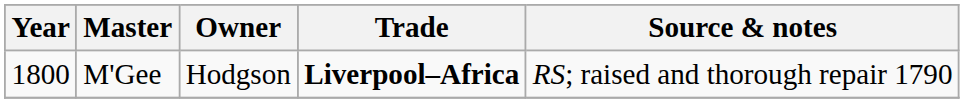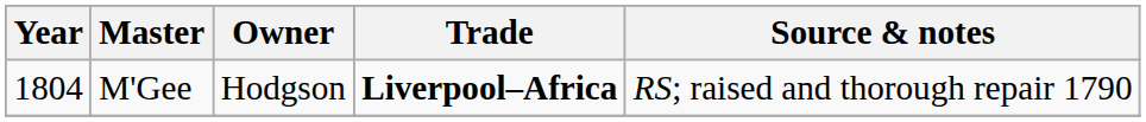 <table class=" wikitable">
 <tr>
 <th>Year</th>
 <th>Master</th>
 <th>Owner</th>
 <th>Trade</th>
 <th>Source & notes</th>
 </tr>
 <tr>
-<td>1800</td>
+<td>1804</td>
 <td>M'Gee</td>
 <td>Hodgson</td>
 <td><strong>Liverpool–Africa</strong></td>
 <td><em>RS</em>; raised and thorough repair 1790</td>
 </tr>
 <tr>
 </tr>
 </table>
